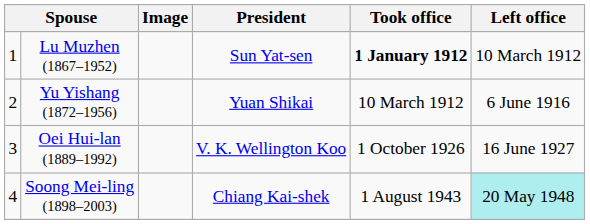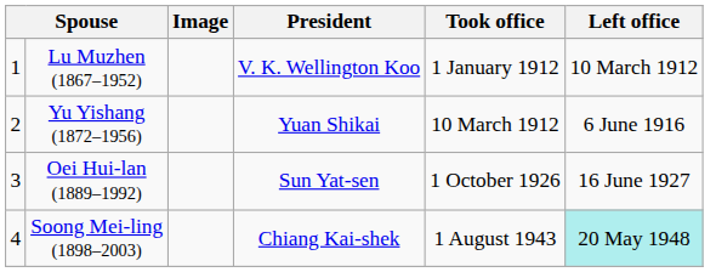 <table class="wikitable" style="text-align:center;">
 <tr style="background:#cccccc">
 <th colspan=2>Spouse</th>
 <th>Image</th>
 <th>President</th>
 <th>Took office</th>
 <th>Left office</th>
 </tr>
 <tr>
 <td>1</td>
 <td><a href='#'>Lu Muzhen</a><br><small>(1867–1952)</small><br></td>
 <td></td>
-<td><a href='#'>Sun Yat-sen</a></td>
-<td><strong>1 January 1912</strong></td>
+<td><a href='#'>V. K. Wellington Koo</a></td>
+<td>1 January 1912</td>
 <td>10 March 1912</td>
 </tr>
 <tr>
 <td>2</td>
 <td><a href='#'>Yu Yishang</a><br><small>(1872–1956)</small><br></td>
 <td></td>
 <td><a href='#'>Yuan Shikai</a></td>
 <td>10 March 1912</td>
 <td>6 June 1916</td>
 </tr>
 <tr>
 <td>3</td>
 <td><a href='#'>Oei Hui-lan</a><br><small>(1889–1992)</small><br></td>
 <td></td>
-<td><a href='#'>V. K. Wellington Koo</a></td>
+<td><a href='#'>Sun Yat-sen</a></td>
 <td>1 October 1926</td>
 <td>16 June 1927</td>
 </tr>
 <tr>
 <td>4</td>
 <td><a href='#'>Soong Mei-ling</a><br><small>(1898–2003)</small><br></td>
 <td></td>
 <td><a href='#'>Chiang Kai-shek</a></td>
 <td>1 August 1943</td>
 <td style="background: paleturquoise;">20 May 1948</td>
 </tr>
 <tr>
 </tr>
 </table>
